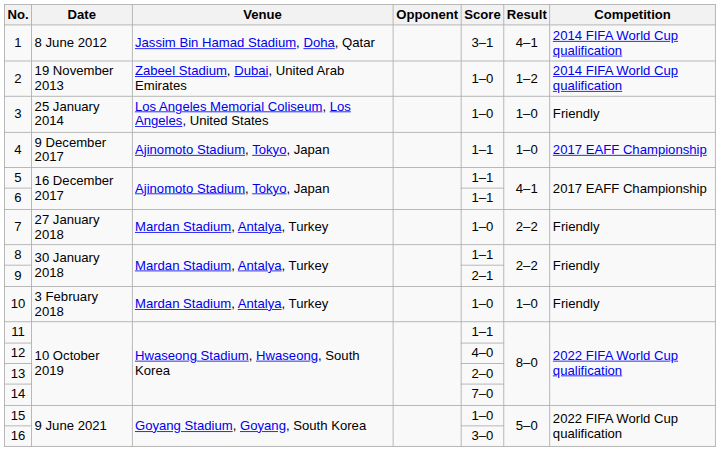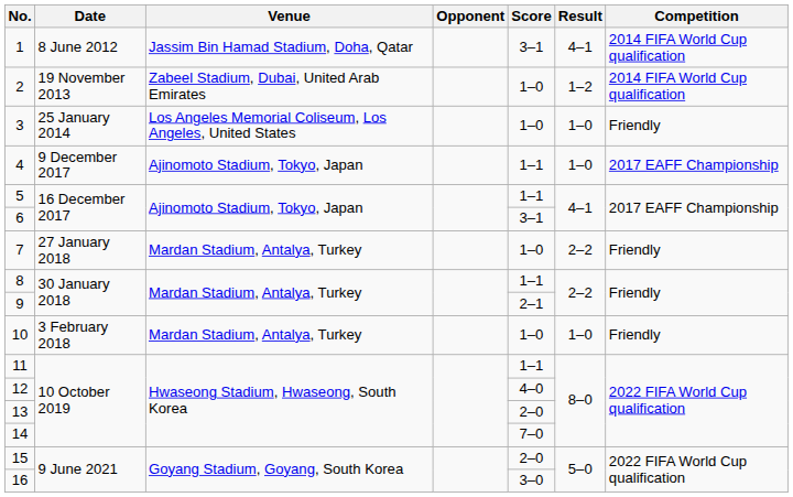 <table class="wikitable">
 <tr>
 <th>No.</th>
 <th>Date</th>
 <th>Venue</th>
 <th>Opponent</th>
 <th>Score</th>
 <th>Result</th>
 <th>Competition</th>
 </tr>
 <tr>
 <td align="center">1</td>
 <td>8 June 2012</td>
 <td><a href='#'>Jassim Bin Hamad Stadium</a>, <a href='#'>Doha</a>, Qatar</td>
 <td></td>
 <td align=center>3–1</td>
 <td align=center>4–1</td>
 <td><a href='#'>2014 FIFA World Cup qualification</a></td>
 </tr>
 <tr>
 <td align="center">2</td>
 <td>19 November 2013</td>
 <td><a href='#'>Zabeel Stadium</a>, <a href='#'>Dubai</a>, United Arab Emirates</td>
 <td></td>
 <td align=center>1–0</td>
 <td align=center>1–2</td>
 <td><a href='#'>2014 FIFA World Cup qualification</a></td>
 </tr>
 <tr>
 <td align="center">3</td>
 <td>25 January 2014</td>
 <td><a href='#'>Los Angeles Memorial Coliseum</a>, <a href='#'>Los Angeles</a>, United States</td>
 <td></td>
 <td align=center>1–0</td>
 <td align=center>1–0</td>
 <td>Friendly</td>
 </tr>
 <tr>
 <td align="center">4</td>
 <td>9 December 2017</td>
 <td><a href='#'>Ajinomoto Stadium</a>, <a href='#'>Tokyo</a>, Japan</td>
 <td></td>
 <td align=center>1–1</td>
 <td align=center>1–0</td>
 <td><a href='#'>2017 EAFF Championship</a></td>
 </tr>
 <tr>
 <td align="center">5</td>
 <td rowspan=2>16 December 2017</td>
 <td rowspan="2"><a href='#'>Ajinomoto Stadium</a>, <a href='#'>Tokyo</a>, Japan</td>
 <td rowspan=2></td>
 <td align=center>1–1</td>
 <td rowspan=2 align=center>4–1</td>
 <td rowspan="2">2017 EAFF Championship</td>
 </tr>
 <tr>
 <td align="center">6</td>
-<td align=center>1–1</td>
+<td align=center>3–1</td>
 </tr>
 <tr>
 <td align="center">7</td>
 <td>27 January 2018</td>
 <td><a href='#'>Mardan Stadium</a>, <a href='#'>Antalya</a>, Turkey</td>
 <td></td>
 <td align=center>1–0</td>
 <td align=center>2–2</td>
 <td>Friendly</td>
 </tr>
 <tr>
 <td align="center">8</td>
 <td rowspan=2>30 January 2018</td>
 <td rowspan="2"><a href='#'>Mardan Stadium</a>, <a href='#'>Antalya</a>, Turkey</td>
 <td rowspan=2></td>
 <td align=center>1–1</td>
 <td rowspan=2 align=center>2–2</td>
 <td rowspan="2">Friendly</td>
 </tr>
 <tr>
 <td align="center">9</td>
 <td align=center>2–1</td>
 </tr>
 <tr>
 <td align="center">10</td>
 <td>3 February 2018</td>
 <td><a href='#'>Mardan Stadium</a>, <a href='#'>Antalya</a>, Turkey</td>
 <td></td>
 <td align=center>1–0</td>
 <td align=center>1–0</td>
 <td>Friendly</td>
 </tr>
 <tr>
 <td align="center">11</td>
 <td rowspan=4>10 October 2019</td>
 <td rowspan=4><a href='#'>Hwaseong Stadium</a>, <a href='#'>Hwaseong</a>, South Korea</td>
 <td rowspan=4></td>
 <td align=center>1–1</td>
 <td rowspan=4 align=center>8–0</td>
 <td rowspan=4><a href='#'>2022 FIFA World Cup qualification</a></td>
 </tr>
 <tr>
 <td align="center">12</td>
 <td align=center>4–0</td>
 </tr>
 <tr>
 <td align="center">13</td>
 <td align=center>2–0</td>
 </tr>
 <tr>
 <td align="center">14</td>
 <td align=center>7–0</td>
 </tr>
 <tr>
 <td align="center">15</td>
 <td rowspan=2>9 June 2021</td>
 <td rowspan=2><a href='#'>Goyang Stadium</a>, <a href='#'>Goyang</a>, South Korea</td>
 <td rowspan=2></td>
-<td align=center>1–0</td>
+<td align=center>2–0</td>
 <td rowspan=2 align=center>5–0</td>
 <td rowspan="2">2022 FIFA World Cup qualification</td>
 </tr>
 <tr>
 <td align="center">16</td>
 <td align=center>3–0</td>
 </tr>
 </table>
